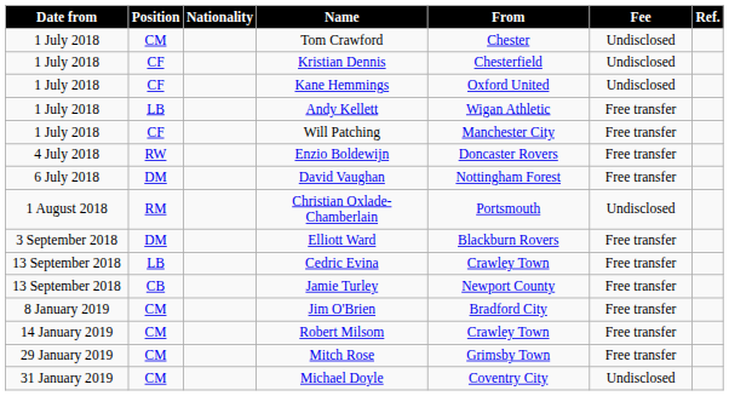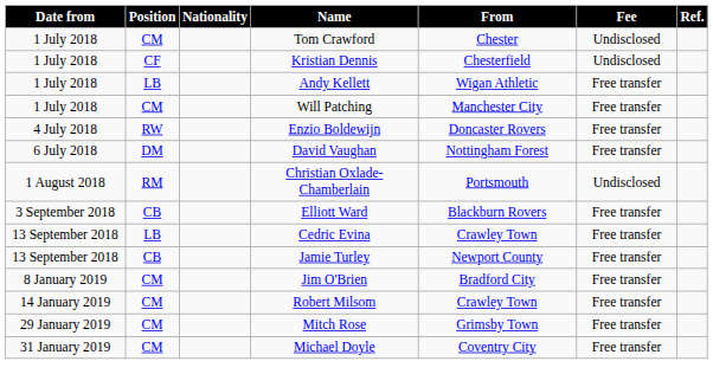 <table class="wikitable"  style="text-align:center; font-size:90%; ">
 <tr>
 <th style="background:#000000; color:#FFFFFF; width:120px;">Date from</th>
 <th style="background:#000000; color:#FFFFFF; width:50px;">Position</th>
 <th style="background:#000000; color:#FFFFFF; width:50px;">Nationality</th>
 <th style="background:#000000; color:#FFFFFF; width:170px;">Name</th>
 <th style="background:#000000; color:#FFFFFF; width:160px;">From</th>
 <th style="background:#000000; color:#FFFFFF; width:100px;">Fee</th>
 <th style="background:#000000; color:#FFFFFF; width:25px;">Ref.</th>
 </tr>
 <tr>
 <td>1 July 2018</td>
 <td><a href='#'>CM</a></td>
 <td></td>
 <td>Tom Crawford</td>
 <td><a href='#'>Chester</a></td>
 <td>Undisclosed</td>
 <td></td>
 </tr>
 <tr>
 <td>1 July 2018</td>
 <td><a href='#'>CF</a></td>
 <td></td>
 <td><a href='#'>Kristian Dennis</a></td>
 <td><a href='#'>Chesterfield</a></td>
 <td>Undisclosed</td>
 <td></td>
 </tr>
 <tr>
 <td>1 July 2018</td>
-<td><a href='#'>CF</a></td>
-<td></td>
-<td><a href='#'>Kane Hemmings</a></td>
-<td><a href='#'>Oxford United</a></td>
-<td>Undisclosed</td>
-<td></td>
-</tr>
-<tr>
-<td>1 July 2018</td>
 <td><a href='#'>LB</a></td>
 <td></td>
 <td><a href='#'>Andy Kellett</a></td>
 <td><a href='#'>Wigan Athletic</a></td>
 <td>Free transfer</td>
 <td></td>
 </tr>
 <tr>
 <td>1 July 2018</td>
-<td><a href='#'>CF</a></td>
+<td><a href='#'>CM</a></td>
 <td></td>
 <td>Will Patching</td>
 <td><a href='#'>Manchester City</a></td>
 <td>Free transfer</td>
 <td></td>
 </tr>
 <tr>
 <td>4 July 2018</td>
 <td><a href='#'>RW</a></td>
 <td></td>
 <td><a href='#'>Enzio Boldewijn</a></td>
 <td><a href='#'>Doncaster Rovers</a></td>
 <td>Free transfer</td>
 <td></td>
 </tr>
 <tr>
 <td>6 July 2018</td>
 <td><a href='#'>DM</a></td>
 <td></td>
 <td><a href='#'>David Vaughan</a></td>
 <td><a href='#'>Nottingham Forest</a></td>
 <td>Free transfer</td>
 <td></td>
 </tr>
 <tr>
 <td>1 August 2018</td>
 <td><a href='#'>RM</a></td>
 <td></td>
 <td><a href='#'>Christian Oxlade-Chamberlain</a></td>
 <td><a href='#'>Portsmouth</a></td>
 <td>Undisclosed</td>
 <td></td>
 </tr>
 <tr>
 <td>3 September 2018</td>
-<td><a href='#'>DM</a></td>
+<td><a href='#'>CB</a></td>
 <td></td>
 <td><a href='#'>Elliott Ward</a></td>
 <td><a href='#'>Blackburn Rovers</a></td>
 <td>Free transfer</td>
 <td></td>
 </tr>
 <tr>
 <td>13 September 2018</td>
 <td><a href='#'>LB</a></td>
 <td></td>
 <td><a href='#'>Cedric Evina</a></td>
 <td><a href='#'>Crawley Town</a></td>
 <td>Free transfer</td>
 <td></td>
 </tr>
 <tr>
 <td>13 September 2018</td>
 <td><a href='#'>CB</a></td>
 <td></td>
 <td><a href='#'>Jamie Turley</a></td>
 <td> <a href='#'>Newport County</a></td>
 <td>Free transfer</td>
 <td></td>
 </tr>
 <tr>
 <td>8 January 2019</td>
 <td><a href='#'>CM</a></td>
 <td></td>
 <td><a href='#'>Jim O'Brien</a></td>
 <td><a href='#'>Bradford City</a></td>
 <td>Free transfer</td>
 <td></td>
 </tr>
 <tr>
 <td>14 January 2019</td>
 <td><a href='#'>CM</a></td>
 <td></td>
 <td><a href='#'>Robert Milsom</a></td>
 <td><a href='#'>Crawley Town</a></td>
 <td>Free transfer</td>
 <td></td>
 </tr>
 <tr>
 <td>29 January 2019</td>
 <td><a href='#'>CM</a></td>
 <td></td>
 <td><a href='#'>Mitch Rose</a></td>
 <td><a href='#'>Grimsby Town</a></td>
 <td>Free transfer</td>
 <td></td>
 </tr>
 <tr>
 <td>31 January 2019</td>
 <td><a href='#'>CM</a></td>
 <td></td>
 <td><a href='#'>Michael Doyle</a></td>
 <td><a href='#'>Coventry City</a></td>
-<td>Undisclosed</td>
+<td>Free transfer</td>
 <td></td>
 </tr>
 </table>
